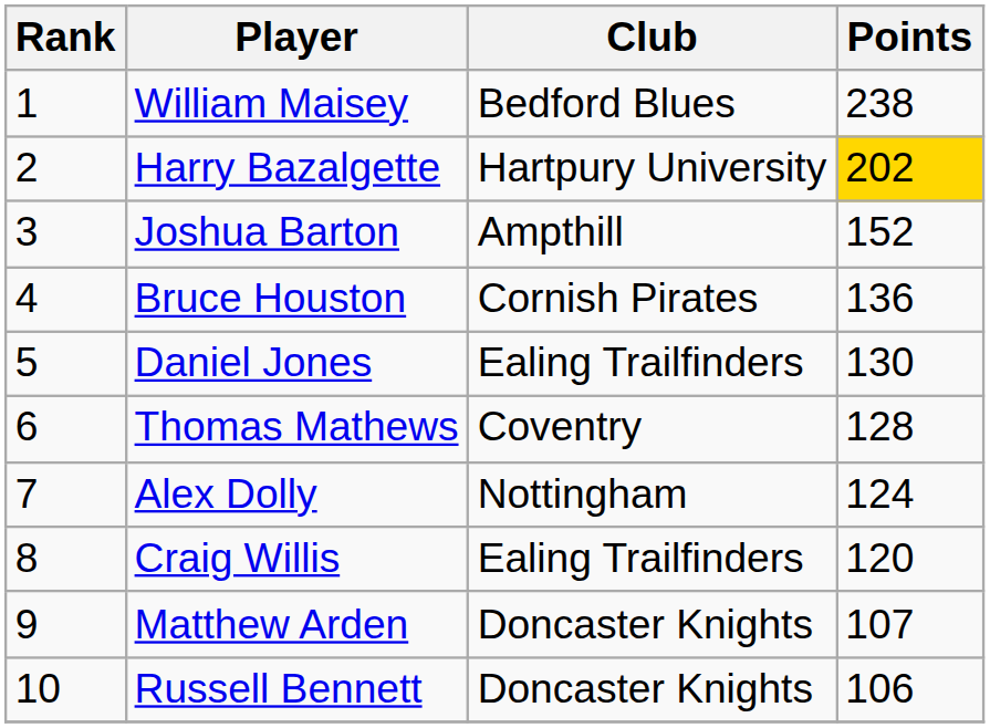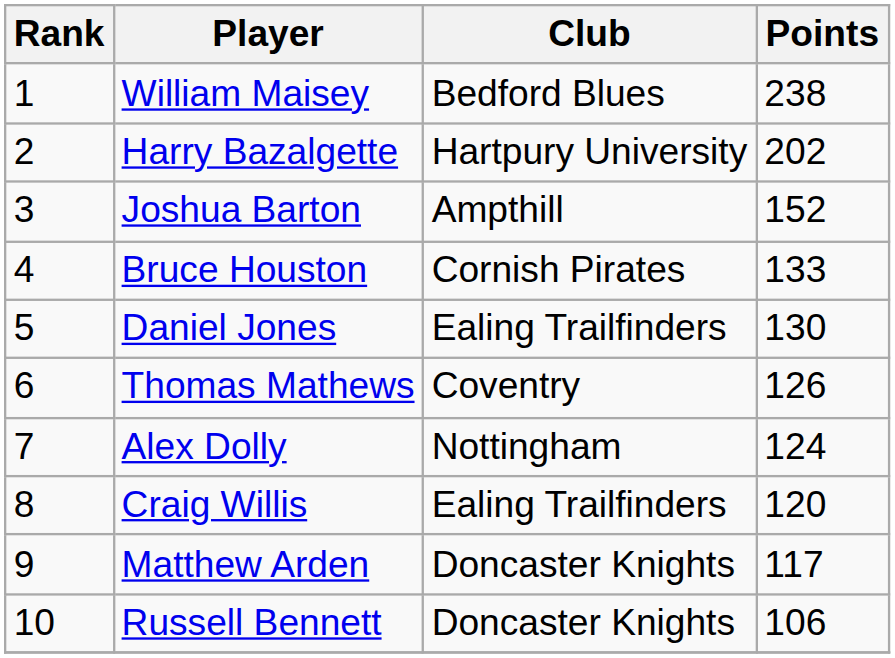 <table class="wikitable" style="text-align:left">
 <tr>
 <th>Rank</th>
 <th>Player</th>
 <th>Club</th>
 <th style="width:50px;">Points</th>
 </tr>
 <tr>
 <td>1</td>
 <td> <a href='#'>William Maisey</a></td>
 <td>Bedford Blues</td>
 <td>238</td>
 </tr>
 <tr>
 <td>2</td>
 <td> <a href='#'>Harry Bazalgette</a></td>
 <td>Hartpury University</td>
-<td style="background: gold;">202</td>
+<td>202</td>
 </tr>
 <tr>
 <td>3</td>
 <td> <a href='#'>Joshua Barton</a></td>
 <td>Ampthill</td>
 <td>152</td>
 </tr>
 <tr>
 <td>4</td>
 <td> <a href='#'>Bruce Houston</a></td>
 <td>Cornish Pirates</td>
-<td>136</td>
+<td>133</td>
 </tr>
 <tr>
 <td>5</td>
 <td> <a href='#'>Daniel Jones</a></td>
 <td>Ealing Trailfinders</td>
 <td>130</td>
 </tr>
 <tr>
 <td>6</td>
 <td> <a href='#'>Thomas Mathews</a></td>
 <td>Coventry</td>
-<td>128</td>
+<td>126</td>
 </tr>
 <tr>
 <td>7</td>
 <td> <a href='#'>Alex Dolly</a></td>
 <td>Nottingham</td>
 <td>124</td>
 </tr>
 <tr>
 <td>8</td>
 <td> <a href='#'>Craig Willis</a></td>
 <td>Ealing Trailfinders</td>
 <td>120</td>
 </tr>
 <tr>
 <td>9</td>
 <td> <a href='#'>Matthew Arden</a></td>
 <td>Doncaster Knights</td>
-<td>107</td>
+<td>117</td>
 </tr>
 <tr>
 <td>10</td>
 <td> <a href='#'>Russell Bennett</a></td>
 <td>Doncaster Knights</td>
 <td>106</td>
 </tr>
 <tr>
 </tr>
 </table>
